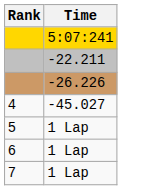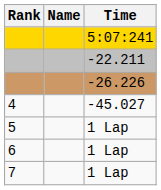 <table class="wikitable">
 <tr>
 <th>Rank</th>
+<th>Name</th>
 <th>Time</th>
 </tr>
 <tr style="background:gold;">
+<td></td>
 <td></td>
 <td>5:07:241</td>
 </tr>
 <tr style="background:silver;">
 <td></td>
+<td></td>
 <td>-22.211</td>
 </tr>
 <tr style="background:#cc9966;">
+<td></td>
 <td></td>
 <td>-26.226</td>
 </tr>
 <tr>
 <td>4</td>
+<td></td>
 <td>-45.027</td>
 </tr>
 <tr>
 <td>5</td>
+<td></td>
 <td>1 Lap</td>
 </tr>
 <tr>
 <td>6</td>
+<td></td>
 <td>1 Lap</td>
 </tr>
 <tr>
 <td>7</td>
+<td></td>
 <td>1 Lap</td>
 </tr>
 </table>
